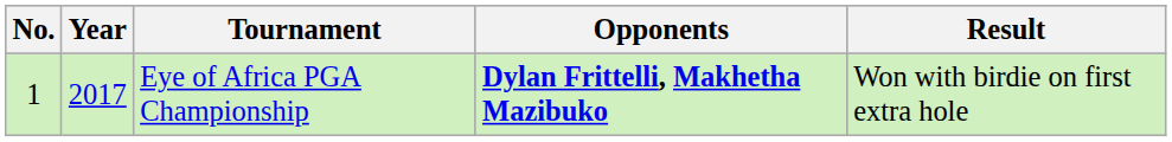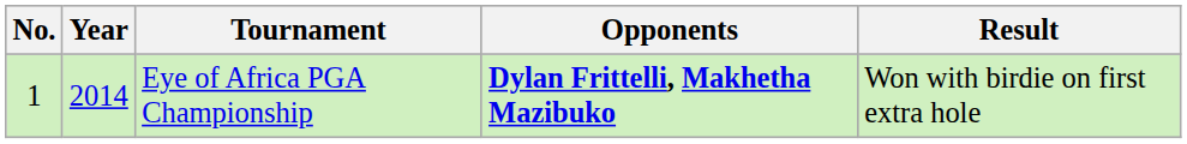 <table class="wikitable" style="font-size:95%;">
 <tr>
 <th>No.</th>
 <th>Year</th>
 <th>Tournament</th>
 <th>Opponents</th>
 <th>Result</th>
 </tr>
 <tr style="background:#D0F0C0;">
 <td align=center>1</td>
-<td><a href='#'>2017</a></td>
+<td><a href='#'>2014</a></td>
 <td><a href='#'>Eye of Africa PGA Championship</a></td>
 <td><strong> <a href='#'>Dylan Frittelli</a>,  <a href='#'>Makhetha Mazibuko</a></strong></td>
 <td>Won with birdie on first extra hole</td>
 </tr>
 </table>
